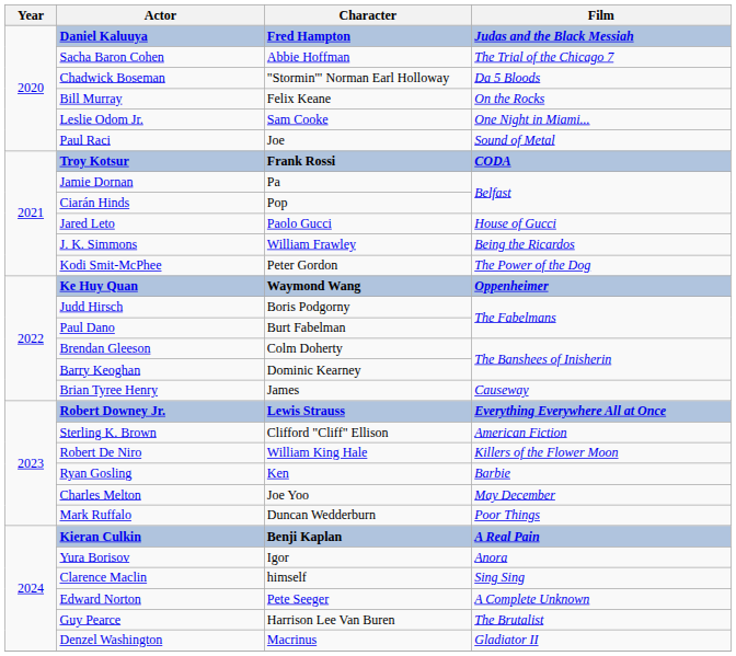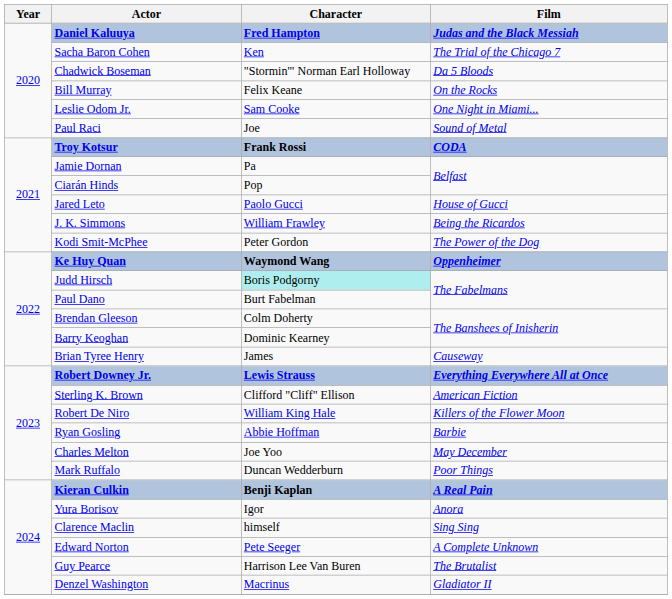 <table class="wikitable" width="70%">
 <tr style="background:#bebebe;">
 <th style="width:5%;">Year</th>
 <th style="width:20%;">Actor</th>
 <th style="width:20%;">Character</th>
 <th style="width:25%;">Film</th>
 </tr>
 <tr>
 <td rowspan="6" style="text-align:center;"><a href='#'>2020</a><br></td>
 <td style="background:#B0C4DE;"><strong><a href='#'>Daniel Kaluuya</a></strong></td>
 <td style="background:#B0C4DE;"><strong><a href='#'>Fred Hampton</a></strong></td>
 <td style="background:#B0C4DE;"><strong><em><a href='#'>Judas and the Black Messiah</a></em></strong></td>
 </tr>
 <tr>
 <td><a href='#'>Sacha Baron Cohen</a></td>
-<td><a href='#'>Abbie Hoffman</a></td>
+<td><a href='#'>Ken</a></td>
 <td><em><a href='#'>The Trial of the Chicago 7</a></em></td>
 </tr>
 <tr>
 <td><a href='#'>Chadwick Boseman</a></td>
 <td>"Stormin'" Norman Earl Holloway</td>
 <td><em><a href='#'>Da 5 Bloods</a></em></td>
 </tr>
 <tr>
 <td><a href='#'>Bill Murray</a></td>
 <td>Felix Keane</td>
 <td><em><a href='#'>On the Rocks</a></em></td>
 </tr>
 <tr>
 <td><a href='#'>Leslie Odom Jr.</a></td>
 <td><a href='#'>Sam Cooke</a></td>
 <td><em><a href='#'>One Night in Miami...</a></em></td>
 </tr>
 <tr>
 <td><a href='#'>Paul Raci</a></td>
 <td>Joe</td>
 <td><em><a href='#'>Sound of Metal</a></em></td>
 </tr>
 <tr>
 <td rowspan="6" style="text-align:center;"><a href='#'>2021</a><br></td>
 <td style="background:#B0C4DE;"><strong><a href='#'>Troy Kotsur</a></strong></td>
 <td style="background:#B0C4DE;"><strong>Frank Rossi</strong></td>
 <td style="background:#B0C4DE;"><strong><em><a href='#'>CODA</a></em></strong></td>
 </tr>
 <tr>
 <td><a href='#'>Jamie Dornan</a></td>
 <td>Pa</td>
 <td rowspan="2"><em><a href='#'>Belfast</a></em></td>
 </tr>
 <tr>
 <td><a href='#'>Ciarán Hinds</a></td>
 <td>Pop</td>
 </tr>
 <tr>
 <td><a href='#'>Jared Leto</a></td>
 <td><a href='#'>Paolo Gucci</a></td>
 <td><em><a href='#'>House of Gucci</a></em></td>
 </tr>
 <tr>
 <td><a href='#'>J. K. Simmons</a></td>
 <td><a href='#'>William Frawley</a></td>
 <td><em><a href='#'>Being the Ricardos</a></em></td>
 </tr>
 <tr>
 <td><a href='#'>Kodi Smit-McPhee</a></td>
 <td>Peter Gordon</td>
 <td><em><a href='#'>The Power of the Dog</a></em></td>
 </tr>
 <tr>
 <td rowspan="6" style="text-align:center;"><a href='#'>2022</a><br></td>
 <td style="background:#B0C4DE;"><strong><a href='#'>Ke Huy Quan</a></strong></td>
 <td style="background:#B0C4DE;"><strong>Waymond Wang</strong></td>
 <td style="background:#B0C4DE;"><strong><em><a href='#'>Oppenheimer</a></em></strong></td>
 </tr>
 <tr>
 <td><a href='#'>Judd Hirsch</a></td>
-<td>Boris Podgorny</td>
+<td style="background: paleturquoise;">Boris Podgorny</td>
 <td rowspan="2"><em><a href='#'>The Fabelmans</a></em></td>
 </tr>
 <tr>
 <td><a href='#'>Paul Dano</a></td>
 <td>Burt Fabelman</td>
 </tr>
 <tr>
 <td><a href='#'>Brendan Gleeson</a></td>
 <td>Colm Doherty</td>
 <td rowspan="2"><em><a href='#'>The Banshees of Inisherin</a></em></td>
 </tr>
 <tr>
 <td><a href='#'>Barry Keoghan</a></td>
 <td>Dominic Kearney</td>
 </tr>
 <tr>
 <td><a href='#'>Brian Tyree Henry</a></td>
 <td>James</td>
 <td><em><a href='#'>Causeway</a></em></td>
 </tr>
 <tr>
 <td rowspan="6" style="text-align:center;"><a href='#'>2023</a></td>
 <td style="background:#B0C4DE;"><strong><a href='#'>Robert Downey Jr.</a></strong></td>
 <td style="background:#B0C4DE;"><strong><a href='#'>Lewis Strauss</a></strong></td>
 <td style="background:#B0C4DE;"><strong><em><a href='#'>Everything Everywhere All at Once</a></em></strong></td>
 </tr>
 <tr>
 <td><a href='#'>Sterling K. Brown</a></td>
 <td>Clifford "Cliff" Ellison</td>
 <td><em><a href='#'>American Fiction</a></em></td>
 </tr>
 <tr>
 <td><a href='#'>Robert De Niro</a></td>
 <td><a href='#'>William King Hale</a></td>
 <td><em><a href='#'>Killers of the Flower Moon</a></em></td>
 </tr>
 <tr>
 <td><a href='#'>Ryan Gosling</a></td>
-<td><a href='#'>Ken</a></td>
+<td><a href='#'>Abbie Hoffman</a></td>
 <td><em><a href='#'>Barbie</a></em></td>
 </tr>
 <tr>
 <td><a href='#'>Charles Melton</a></td>
 <td>Joe Yoo</td>
 <td><em><a href='#'>May December</a></em></td>
 </tr>
 <tr>
 <td><a href='#'>Mark Ruffalo</a></td>
 <td>Duncan Wedderburn</td>
 <td><em><a href='#'>Poor Things</a></em></td>
 </tr>
 <tr>
 <td rowspan="6" style="text-align:center;"><a href='#'>2024</a></td>
 <td style="background:#B0C4DE;"><strong><a href='#'>Kieran Culkin</a></strong></td>
 <td style="background:#B0C4DE;"><strong>Benji Kaplan</strong></td>
 <td style="background:#B0C4DE;"><strong><em><a href='#'>A Real Pain</a></em></strong></td>
 </tr>
 <tr>
 <td><a href='#'>Yura Borisov</a></td>
 <td>Igor</td>
 <td><em><a href='#'>Anora</a></em></td>
 </tr>
 <tr>
 <td><a href='#'>Clarence Maclin</a></td>
 <td>himself</td>
 <td><em><a href='#'>Sing Sing</a></em></td>
 </tr>
 <tr>
 <td><a href='#'>Edward Norton</a></td>
 <td><a href='#'>Pete Seeger</a></td>
 <td><em><a href='#'>A Complete Unknown</a></em></td>
 </tr>
 <tr>
 <td><a href='#'>Guy Pearce</a></td>
 <td>Harrison Lee Van Buren</td>
 <td><em><a href='#'>The Brutalist</a></em></td>
 </tr>
 <tr>
 <td><a href='#'>Denzel Washington</a></td>
 <td><a href='#'>Macrinus</a></td>
 <td><em><a href='#'>Gladiator II</a></em></td>
 </tr>
 <tr>
 </tr>
 </table>
